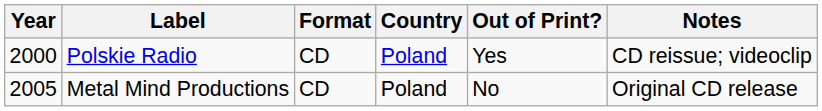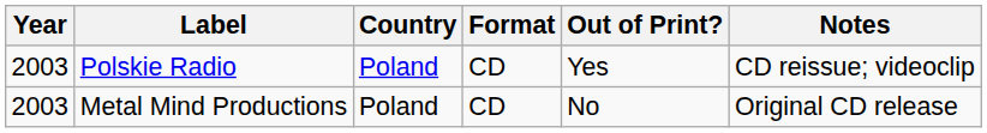 <table class="wikitable">
 <tr>
 <th>Year</th>
 <th>Label</th>
+<th>Country</th>
 <th>Format</th>
-<th>Country</th>
 <th>Out of Print?</th>
 <th>Notes</th>
 </tr>
 <tr>
-<td>2000</td>
+<td>2003</td>
 <td><a href='#'>Polskie Radio</a></td>
+<td><a href='#'>Poland</a></td>
 <td>CD</td>
-<td><a href='#'>Poland</a></td>
 <td>Yes</td>
 <td>CD reissue; videoclip</td>
 </tr>
 <tr>
-<td>2005</td>
+<td>2003</td>
 <td>Metal Mind Productions</td>
+<td>Poland</td>
 <td>CD</td>
-<td>Poland</td>
 <td>No</td>
 <td>Original CD release</td>
 </tr>
 </table>
